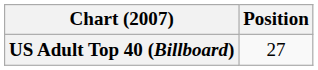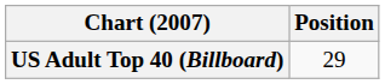 <table class="wikitable plainrowheaders" style="text-align:center">
 <tr>
 <th scope="col">Chart (2007)</th>
 <th scope="col">Position</th>
 </tr>
 <tr>
 <th scope="row">US Adult Top 40 (<em>Billboard</em>)</th>
-<td>27</td>
+<td>29</td>
 </tr>
 </table>
